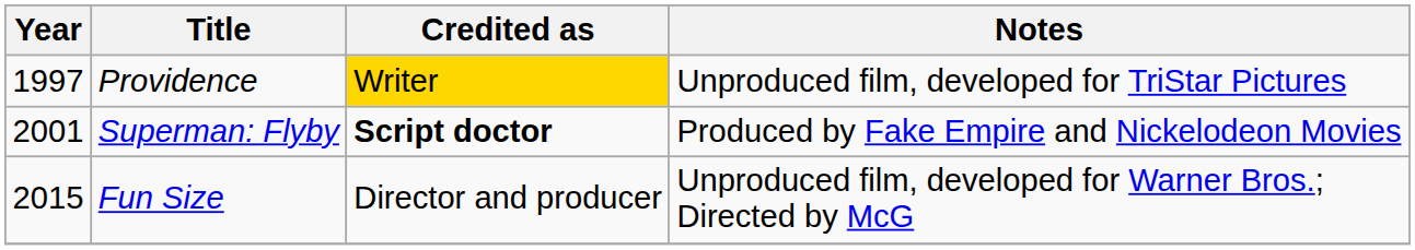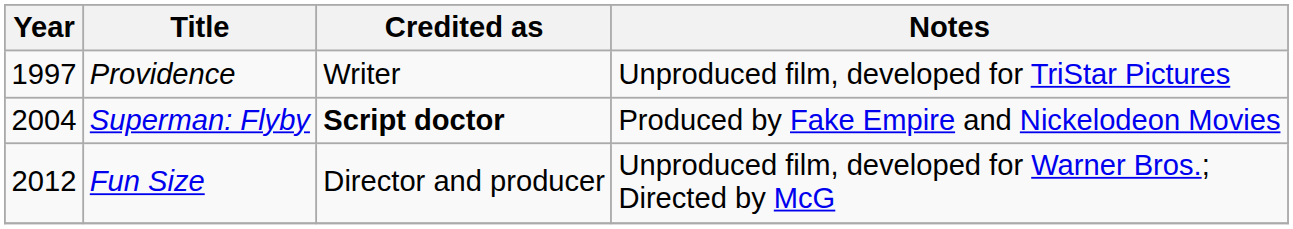 <table class="wikitable plainrowheaders sortable">
 <tr>
 <th scope="col">Year</th>
 <th scope="col">Title</th>
 <th scope="col">Credited as</th>
 <th scope="col" class="unsortable">Notes</th>
 </tr>
 <tr>
 <td>1997</td>
 <td><em>Providence</em></td>
-<td style="background: gold;">Writer</td>
+<td>Writer</td>
 <td>Unproduced film, developed for <a href='#'>TriStar Pictures</a></td>
 </tr>
 <tr>
-<td>2001</td>
+<td>2004</td>
 <td><em><a href='#'>Superman: Flyby</a></em></td>
 <td><strong>Script doctor</strong></td>
 <td>Produced by <a href='#'>Fake Empire</a> and <a href='#'>Nickelodeon Movies</a></td>
 </tr>
 <tr>
-<td>2015</td>
+<td>2012</td>
 <td><em><a href='#'>Fun Size</a></em></td>
 <td>Director and producer</td>
 <td>Unproduced film, developed for <a href='#'>Warner Bros.</a>; <br>Directed by <a href='#'>McG</a></td>
 </tr>
 <tr>
 </tr>
 </table>
